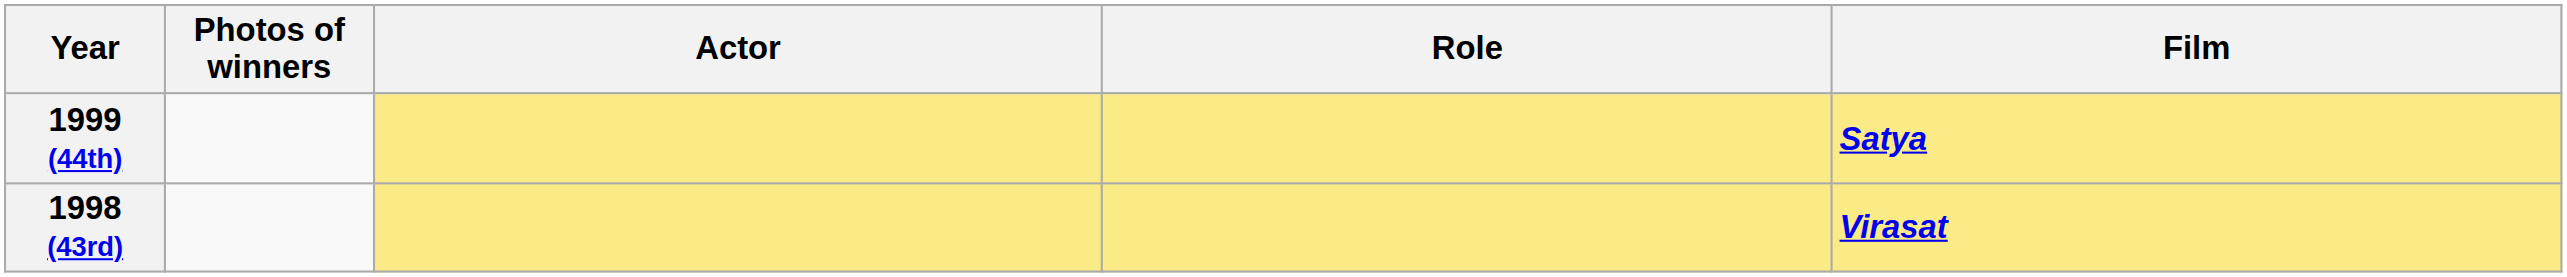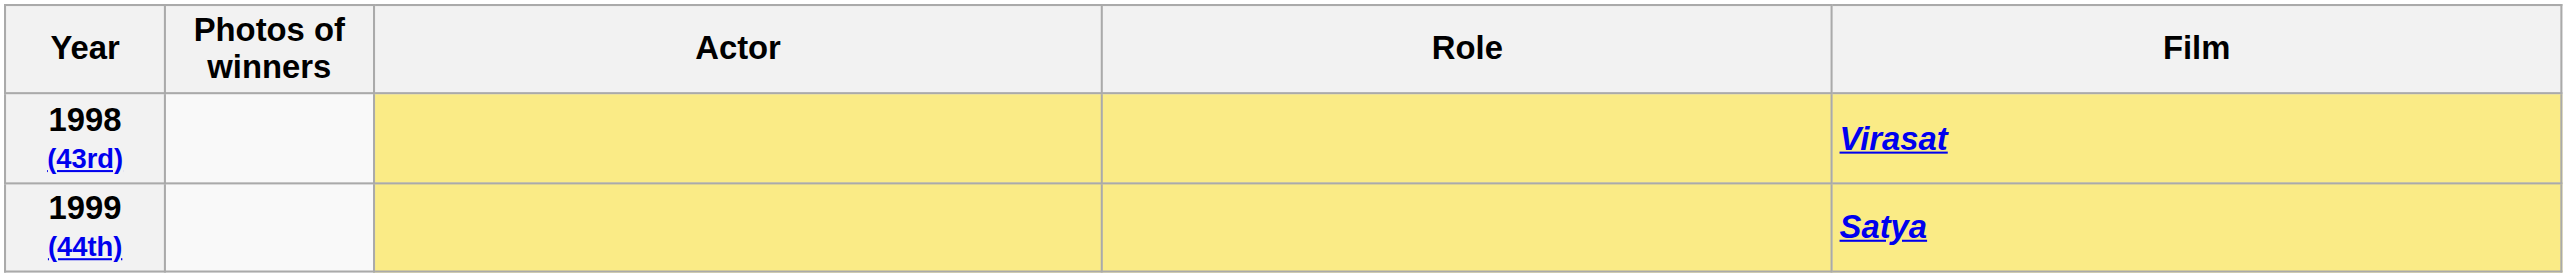 <table class="wikitable sortable" style="text-align:left;">
 <tr>
 <th scope="col" style="width:3%; text-align:center;">Year</th>
 <th scope="col" style="width:3%;text-align:center;">Photos of winners</th>
 <th scope="col" style="width:15%;text-align:center;">Actor</th>
 <th scope="col" style="width:15%;text-align:center;">Role</th>
 <th scope="col" style="width:15%;text-align:center;">Film</th>
 </tr>
 <tr>
+<th scope="row" style="text-align:center">1998 <br><small><a href='#'>(43rd)</a> </small></th>
+<td rowspan=1 style="text-align:center"></td>
+<td style="background:#FAEB86;"><strong></strong> </td>
+<td style="background:#FAEB86;"><strong></strong></td>
+<td style="background:#FAEB86;"><strong><em><a href='#'>Virasat</a></em></strong></td>
+</tr>
+<tr>
 <th scope="row" style="text-align:center">1999 <br><small><a href='#'>(44th)</a> </small></th>
 <td rowspan=1 style="text-align:center"></td>
 <td style="background:#FAEB86;"><strong></strong> </td>
 <td style="background:#FAEB86;"><strong></strong></td>
 <td style="background:#FAEB86;"><strong><em><a href='#'>Satya</a></em></strong></td>
 </tr>
-<tr>
-<th scope="row" style="text-align:center">1998 <br><small><a href='#'>(43rd)</a> </small></th>
-<td rowspan=1 style="text-align:center"></td>
-<td style="background:#FAEB86;"><strong></strong> </td>
-<td style="background:#FAEB86;"><strong></strong></td>
-<td style="background:#FAEB86;"><strong><em><a href='#'>Virasat</a></em></strong></td>
-</tr>
 </table>
